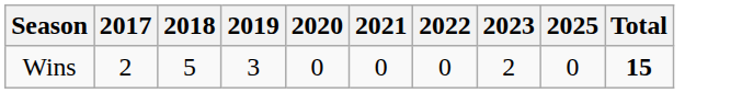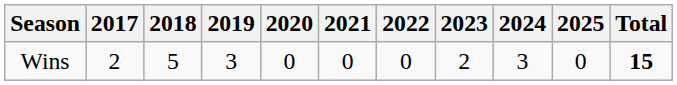 <table class="wikitable">
 <tr>
 <th>Season</th>
 <th>2017</th>
 <th>2018</th>
 <th>2019</th>
 <th>2020</th>
 <th>2021</th>
 <th>2022</th>
 <th>2023</th>
+<th>2024</th>
 <th>2025</th>
 <th>Total</th>
 </tr>
 <tr align=center>
 <td>Wins</td>
 <td>2</td>
 <td>5</td>
 <td>3</td>
 <td>0</td>
 <td>0</td>
 <td>0</td>
 <td>2</td>
+<td>3</td>
 <td>0</td>
 <td><strong>15</strong></td>
 </tr>
 </table>
